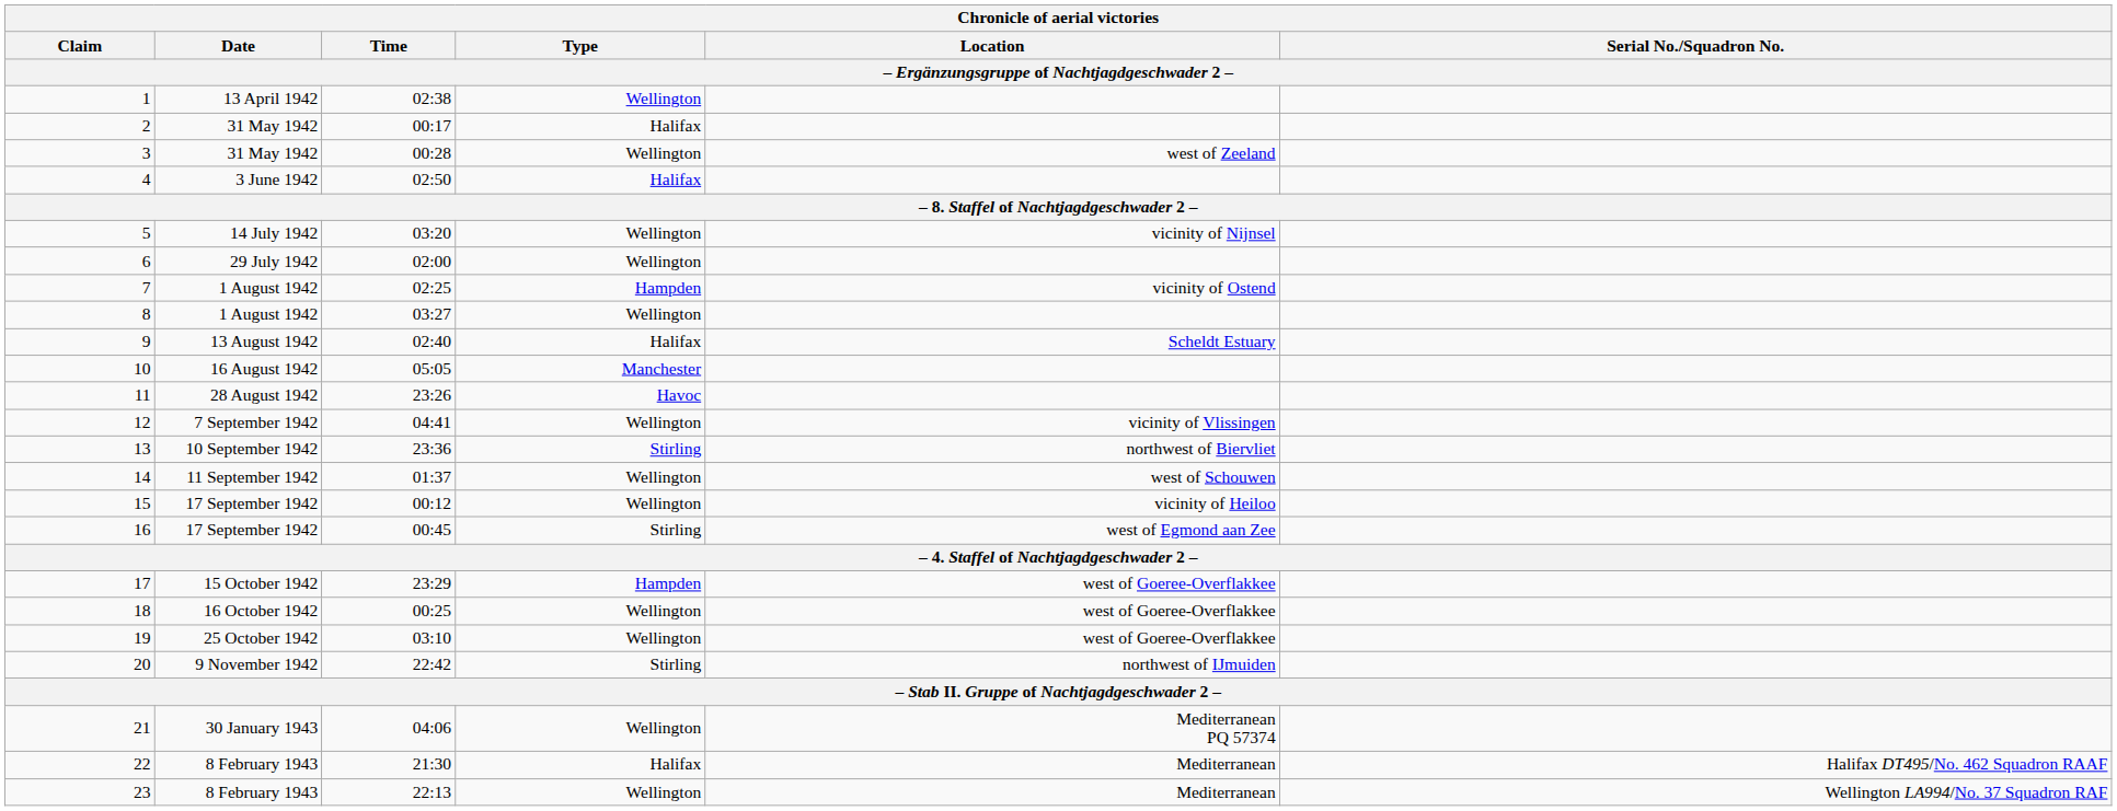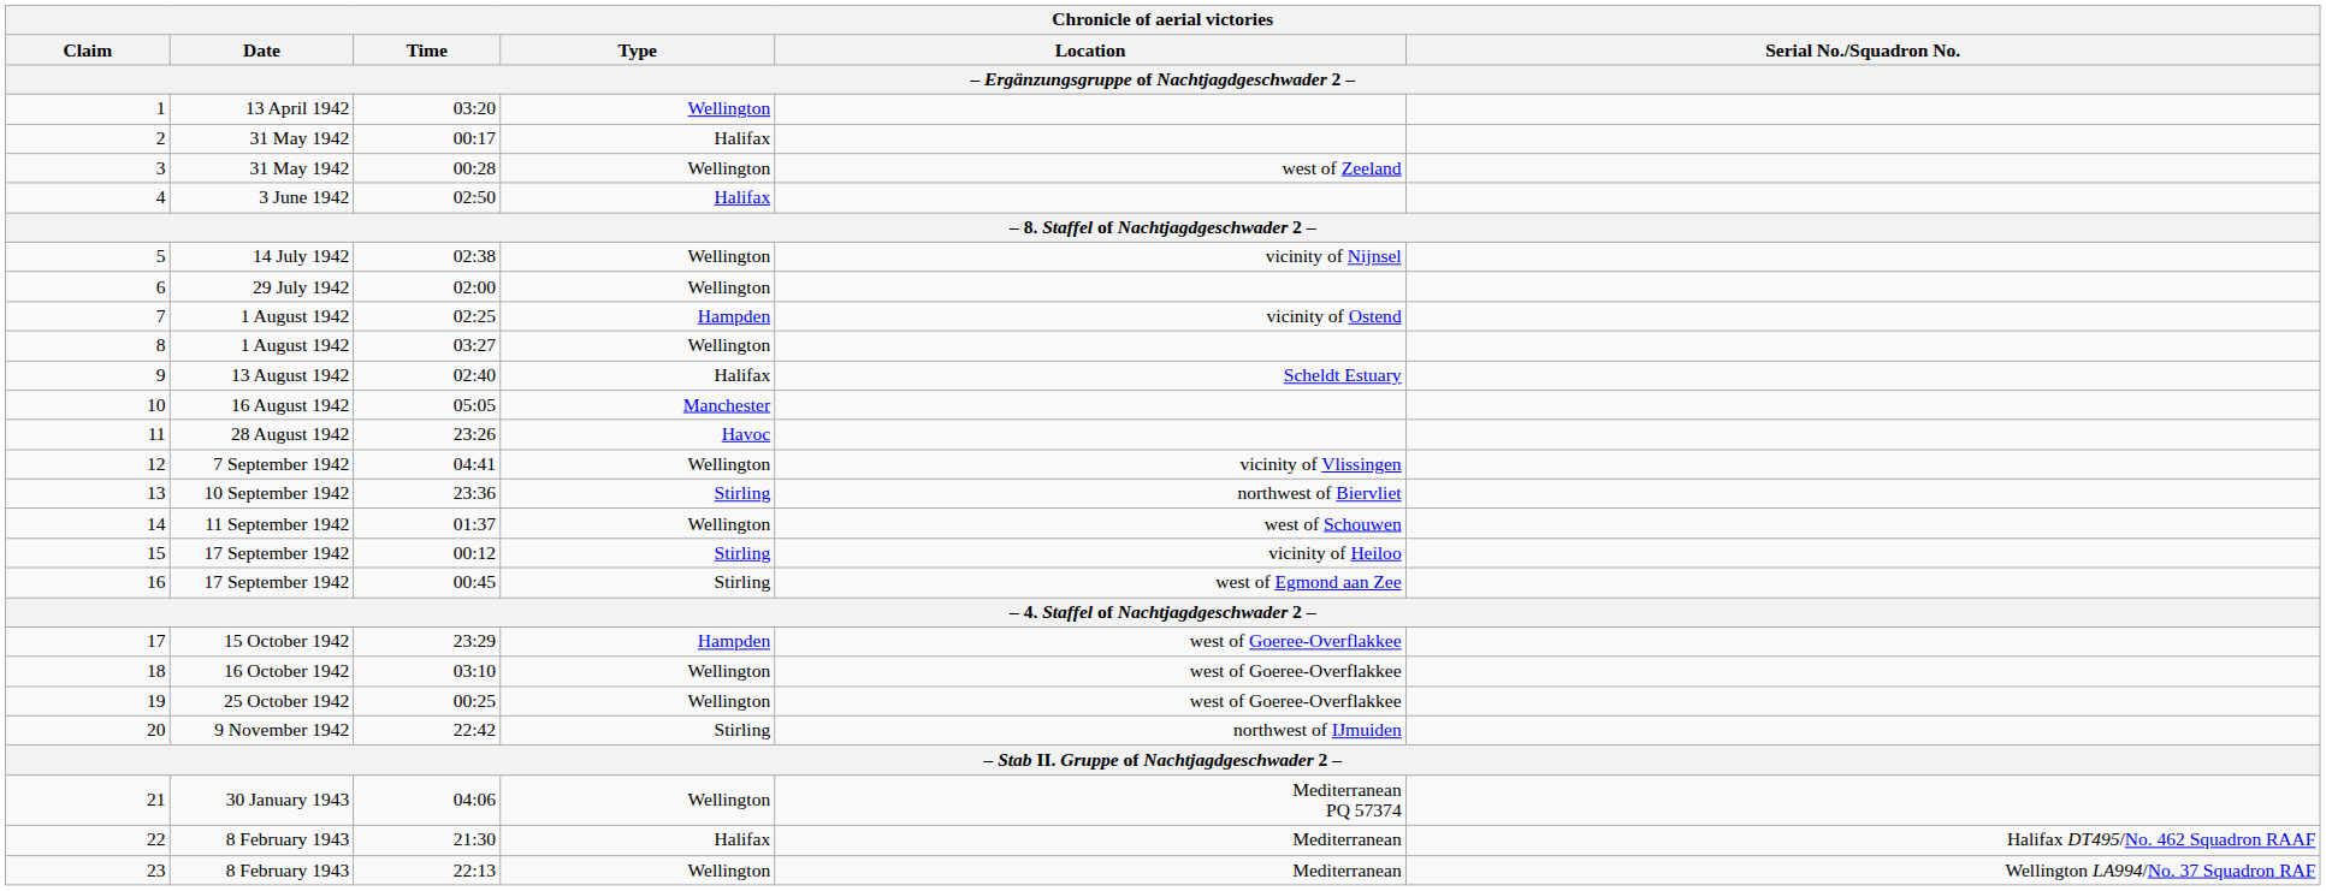 <table class="wikitable plainrowheaders collapsible" style="margin-left: auto; margin-right: auto; border: none; text-align:right; width: 100%;">
 <tr>
 <th colspan="6">Chronicle of aerial victories</th>
 </tr>
 <tr>
 <th scope="col">Claim</th>
 <th scope="col" style="width:150px">Date</th>
 <th scope="col">Time</th>
 <th scope="col">Type</th>
 <th scope="col">Location</th>
 <th scope="col">Serial No./Squadron No.</th>
 </tr>
 <tr>
 <th colspan="6">– <em>Ergänzungsgruppe</em> of <em>Nachtjagdgeschwader</em> 2 –</th>
 </tr>
 <tr>
 <td>1</td>
 <td>13 April 1942</td>
-<td>02:38</td>
+<td>03:20</td>
 <td><a href='#'>Wellington</a></td>
 <td></td>
 <td></td>
 </tr>
 <tr>
 <td>2</td>
 <td>31 May 1942</td>
 <td>00:17</td>
 <td>Halifax</td>
 <td></td>
 <td></td>
 </tr>
 <tr>
 <td>3</td>
 <td>31 May 1942</td>
 <td>00:28</td>
 <td>Wellington</td>
 <td>west of <a href='#'>Zeeland</a></td>
 <td></td>
 </tr>
 <tr>
 <td>4</td>
 <td>3 June 1942</td>
 <td>02:50</td>
 <td><a href='#'>Halifax</a></td>
 <td></td>
 <td></td>
 </tr>
 <tr>
 <th colspan="6">– 8. <em>Staffel</em> of <em>Nachtjagdgeschwader</em> 2 –</th>
 </tr>
 <tr>
 <td>5</td>
 <td>14 July 1942</td>
-<td>03:20</td>
+<td>02:38</td>
 <td>Wellington</td>
 <td>vicinity of <a href='#'>Nijnsel</a></td>
 <td></td>
 </tr>
 <tr>
 <td>6</td>
 <td>29 July 1942</td>
 <td>02:00</td>
 <td>Wellington</td>
 <td></td>
 <td></td>
 </tr>
 <tr>
 <td>7</td>
 <td>1 August 1942</td>
 <td>02:25</td>
 <td><a href='#'>Hampden</a></td>
 <td>vicinity of <a href='#'>Ostend</a></td>
 <td></td>
 </tr>
 <tr>
 <td>8</td>
 <td>1 August 1942</td>
 <td>03:27</td>
 <td>Wellington</td>
 <td></td>
 <td></td>
 </tr>
 <tr>
 <td>9</td>
 <td>13 August 1942</td>
 <td>02:40</td>
 <td>Halifax</td>
 <td><a href='#'>Scheldt Estuary</a></td>
 <td></td>
 </tr>
 <tr>
 <td>10</td>
 <td>16 August 1942</td>
 <td>05:05</td>
 <td><a href='#'>Manchester</a></td>
 <td></td>
 <td></td>
 </tr>
 <tr>
 <td>11</td>
 <td>28 August 1942</td>
 <td>23:26</td>
 <td><a href='#'>Havoc</a></td>
 <td></td>
 <td></td>
 </tr>
 <tr>
 <td>12</td>
 <td>7 September 1942</td>
 <td>04:41</td>
 <td>Wellington</td>
 <td>vicinity of <a href='#'>Vlissingen</a></td>
 <td></td>
 </tr>
 <tr>
 <td>13</td>
 <td>10 September 1942</td>
 <td>23:36</td>
 <td><a href='#'>Stirling</a></td>
 <td>northwest of <a href='#'>Biervliet</a></td>
 <td></td>
 </tr>
 <tr>
 <td>14</td>
 <td>11 September 1942</td>
 <td>01:37</td>
 <td>Wellington</td>
 <td> west of <a href='#'>Schouwen</a></td>
 <td></td>
 </tr>
 <tr>
 <td>15</td>
 <td>17 September 1942</td>
 <td>00:12</td>
-<td>Wellington</td>
+<td><a href='#'>Stirling</a></td>
 <td>vicinity of <a href='#'>Heiloo</a></td>
 <td></td>
 </tr>
 <tr>
 <td>16</td>
 <td>17 September 1942</td>
 <td>00:45</td>
 <td>Stirling</td>
 <td> west of <a href='#'>Egmond aan Zee</a></td>
 <td></td>
 </tr>
 <tr>
 <th colspan="6">– 4. <em>Staffel</em> of <em>Nachtjagdgeschwader</em> 2 –</th>
 </tr>
 <tr>
 <td>17</td>
 <td>15 October 1942</td>
 <td>23:29</td>
 <td><a href='#'>Hampden</a></td>
 <td> west of <a href='#'>Goeree-Overflakkee</a></td>
 <td></td>
 </tr>
 <tr>
 <td>18</td>
 <td>16 October 1942</td>
-<td>00:25</td>
+<td>03:10</td>
 <td>Wellington</td>
 <td> west of Goeree-Overflakkee</td>
 <td></td>
 </tr>
 <tr>
 <td>19</td>
 <td>25 October 1942</td>
-<td>03:10</td>
+<td>00:25</td>
 <td>Wellington</td>
 <td> west of Goeree-Overflakkee</td>
 <td></td>
 </tr>
 <tr>
 <td>20</td>
 <td>9 November 1942</td>
 <td>22:42</td>
 <td>Stirling</td>
 <td> northwest of <a href='#'>IJmuiden</a></td>
 <td></td>
 </tr>
 <tr>
 <th colspan="6">– <em>Stab</em> II. <em>Gruppe</em> of <em>Nachtjagdgeschwader</em> 2 –</th>
 </tr>
 <tr>
 <td>21</td>
 <td>30 January 1943</td>
 <td>04:06</td>
 <td>Wellington</td>
 <td>Mediterranean<br>PQ 57374</td>
 <td></td>
 </tr>
 <tr>
 <td>22</td>
 <td>8 February 1943</td>
 <td>21:30</td>
 <td>Halifax</td>
 <td>Mediterranean</td>
 <td>Halifax <em>DT495</em>/<a href='#'>No. 462 Squadron RAAF</a></td>
 </tr>
 <tr>
 <td>23</td>
 <td>8 February 1943</td>
 <td>22:13</td>
 <td>Wellington</td>
 <td>Mediterranean</td>
 <td>Wellington <em>LA994</em>/<a href='#'>No. 37 Squadron RAF</a></td>
 </tr>
 </table>
